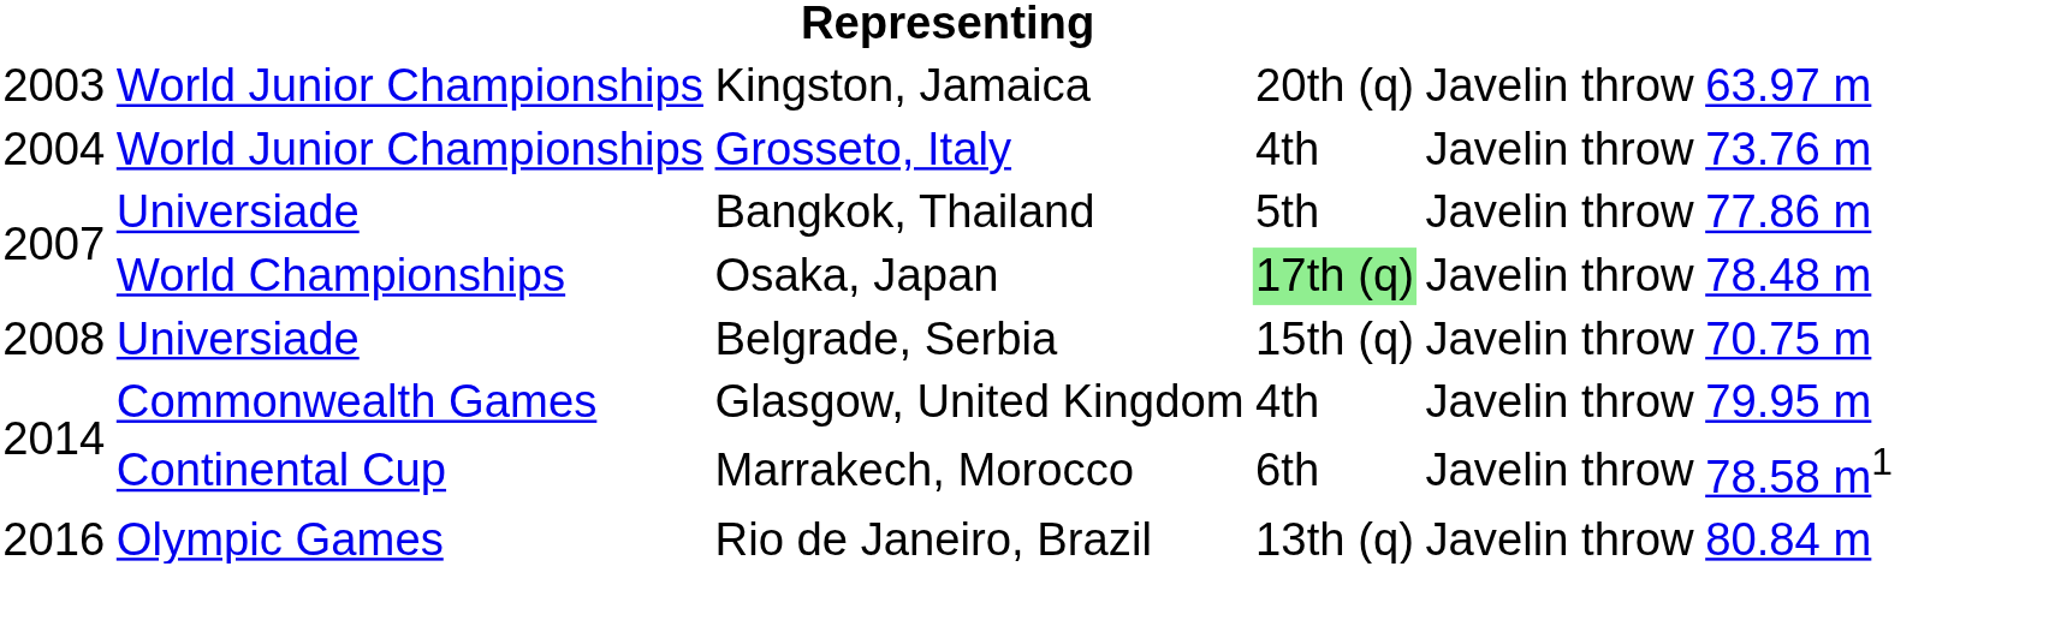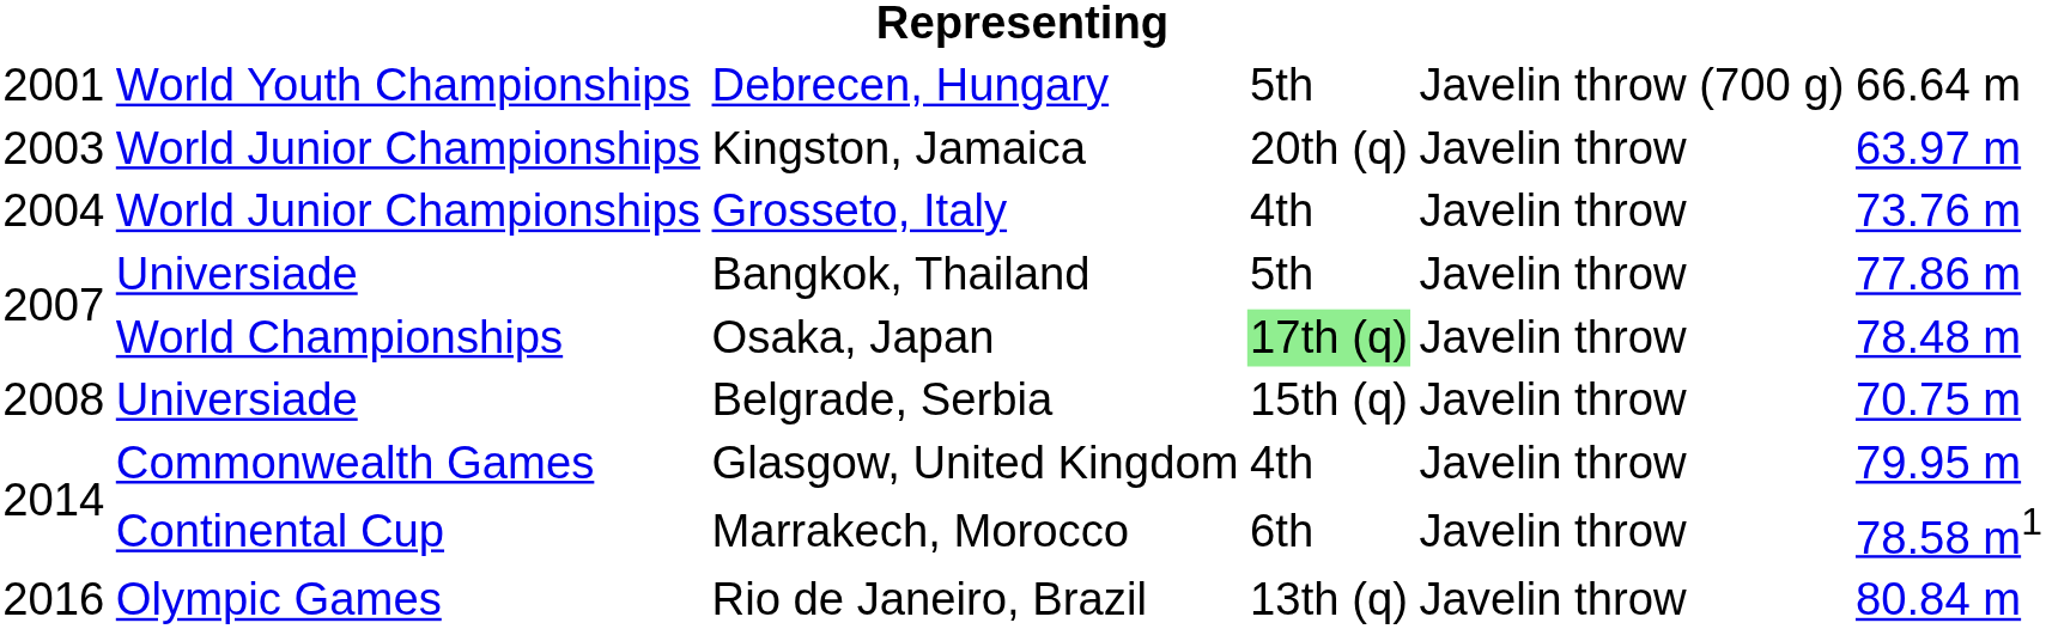 <table>
 <tr>
 <th colspan="6">Representing </th>
+</tr>
+<tr>
+<td>2001</td>
+<td><a href='#'>World Youth Championships</a></td>
+<td><a href='#'>Debrecen, Hungary</a></td>
+<td>5th</td>
+<td>Javelin throw (700 g)</td>
+<td>66.64 m</td>
 </tr>
 <tr>
 <td>2003</td>
 <td><a href='#'>World Junior Championships</a></td>
 <td>Kingston, Jamaica</td>
 <td>20th (q)</td>
 <td>Javelin throw</td>
 <td><a href='#'>63.97 m</a></td>
 </tr>
 <tr>
 <td>2004</td>
 <td><a href='#'>World Junior Championships</a></td>
 <td><a href='#'>Grosseto, Italy</a></td>
 <td>4th</td>
 <td>Javelin throw</td>
 <td><a href='#'>73.76 m</a></td>
 </tr>
 <tr>
 <td rowspan=2>2007</td>
 <td><a href='#'>Universiade</a></td>
 <td>Bangkok, Thailand</td>
 <td>5th</td>
 <td>Javelin throw</td>
 <td><a href='#'>77.86 m</a></td>
 </tr>
 <tr>
 <td><a href='#'>World Championships</a></td>
 <td>Osaka, Japan</td>
 <td style="background: lightgreen;">17th (q)</td>
 <td>Javelin throw</td>
 <td><a href='#'>78.48 m</a></td>
 </tr>
 <tr>
 <td>2008</td>
 <td><a href='#'>Universiade</a></td>
 <td>Belgrade, Serbia</td>
 <td>15th (q)</td>
 <td>Javelin throw</td>
 <td><a href='#'>70.75 m</a></td>
 </tr>
 <tr>
 <td rowspan=2>2014</td>
 <td><a href='#'>Commonwealth Games</a></td>
 <td>Glasgow, United Kingdom</td>
 <td>4th</td>
 <td>Javelin throw</td>
 <td><a href='#'>79.95 m</a></td>
 </tr>
 <tr>
 <td><a href='#'>Continental Cup</a></td>
 <td>Marrakech, Morocco</td>
 <td>6th</td>
 <td>Javelin throw</td>
 <td><a href='#'>78.58 m</a><sup>1</sup></td>
 </tr>
 <tr>
 <td>2016</td>
 <td><a href='#'>Olympic Games</a></td>
 <td>Rio de Janeiro, Brazil</td>
 <td>13th (q)</td>
 <td>Javelin throw</td>
 <td><a href='#'>80.84 m</a></td>
 </tr>
 </table>
